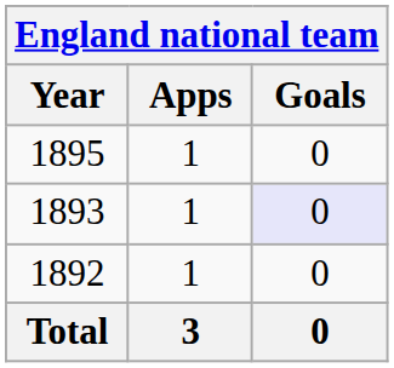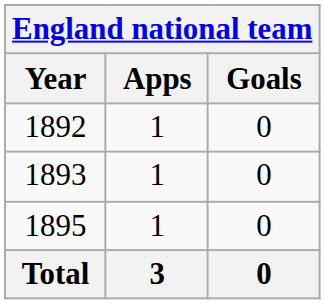 <table class="wikitable" style="text-align:center">
 <tr>
 <th colspan=3><a href='#'>England national team</a></th>
 </tr>
 <tr>
 <th>Year</th>
 <th>Apps</th>
 <th>Goals</th>
 </tr>
 <tr>
-<td>1895</td>
+<td>1892</td>
 <td>1</td>
 <td>0</td>
 </tr>
 <tr>
 <td>1893</td>
 <td>1</td>
-<td style="background: lavender;">0</td>
+<td>0</td>
 </tr>
 <tr>
-<td>1892</td>
+<td>1895</td>
 <td>1</td>
 <td>0</td>
 </tr>
 <tr>
 <th>Total</th>
 <th>3</th>
 <th>0</th>
 </tr>
 </table>
